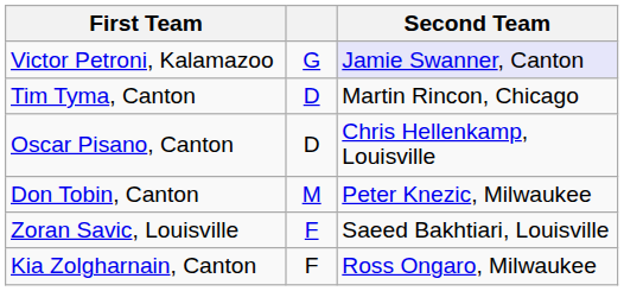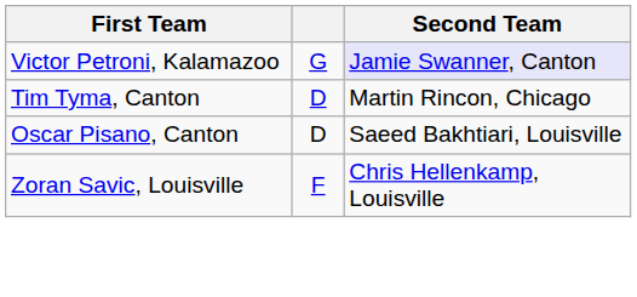 <table class="wikitable">
 <tr>
 <th width=190>First Team</th>
 <th width=28></th>
 <th width=190>Second Team</th>
 </tr>
 <tr>
 <td><a href='#'>Victor Petroni</a>, Kalamazoo</td>
 <td align=center><a href='#'>G</a></td>
 <td style="background: lavender;"><a href='#'>Jamie Swanner</a>, Canton</td>
 </tr>
 <tr>
 <td><a href='#'>Tim Tyma</a>, Canton</td>
 <td align=center><a href='#'>D</a></td>
 <td>Martin Rincon, Chicago</td>
 </tr>
 <tr>
 <td><a href='#'>Oscar Pisano</a>, Canton</td>
 <td align=center>D</td>
-<td><a href='#'>Chris Hellenkamp</a>, Louisville</td>
-</tr>
-<tr>
-<td><a href='#'>Don Tobin</a>, Canton</td>
-<td align=center><a href='#'>M</a></td>
-<td><a href='#'>Peter Knezic</a>, Milwaukee</td>
+<td>Saeed Bakhtiari, Louisville</td>
 </tr>
 <tr>
 <td><a href='#'>Zoran Savic</a>, Louisville</td>
 <td align=center><a href='#'>F</a></td>
-<td>Saeed Bakhtiari, Louisville</td>
-</tr>
-<tr>
-<td><a href='#'>Kia Zolgharnain</a>, Canton</td>
-<td align=center>F</td>
-<td><a href='#'>Ross Ongaro</a>, Milwaukee</td>
+<td><a href='#'>Chris Hellenkamp</a>, Louisville</td>
 </tr>
 </table>
